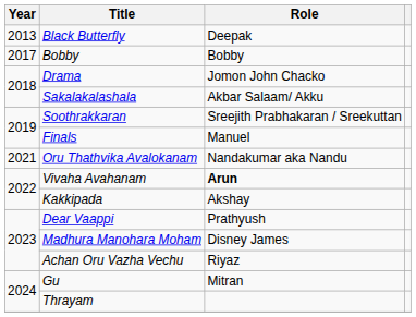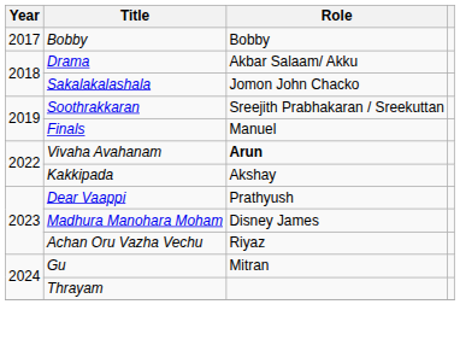 <table class="wikitable sortable">
 <tr>
 <th scope="col">Year</th>
 <th scope="col">Title</th>
 <th scope="col">Role</th>
 <th scope="col"></th>
-</tr>
-<tr>
-<td>2013</td>
-<td><em><a href='#'>Black Butterfly</a></em></td>
-<td>Deepak</td>
-<td></td>
 </tr>
 <tr>
 <td>2017</td>
 <td><em>Bobby</em></td>
 <td>Bobby</td>
 <td></td>
 </tr>
 <tr>
 <td rowspan=2>2018</td>
 <td><em><a href='#'>Drama</a></em></td>
-<td>Jomon John Chacko</td>
+<td>Akbar Salaam/ Akku</td>
 <td></td>
 </tr>
 <tr>
 <td><em><a href='#'>Sakalakalashala</a></em></td>
-<td>Akbar Salaam/ Akku</td>
+<td>Jomon John Chacko</td>
 <td></td>
 </tr>
 <tr>
 <td rowspan=2>2019</td>
 <td><em><a href='#'>Soothrakkaran</a></em></td>
 <td>Sreejith Prabhakaran / Sreekuttan</td>
 <td></td>
 </tr>
 <tr>
 <td><em><a href='#'>Finals</a></em></td>
 <td>Manuel</td>
-<td></td>
-</tr>
-<tr>
-<td>2021</td>
-<td><em><a href='#'>Oru Thathvika Avalokanam</a></em></td>
-<td>Nandakumar aka Nandu</td>
 <td></td>
 </tr>
 <tr>
 <td rowspan=2>2022</td>
 <td><em>Vivaha Avahanam</em></td>
 <td><strong>Arun</strong></td>
 <td></td>
 </tr>
 <tr>
 <td><em>Kakkipada</em></td>
 <td>Akshay</td>
 <td></td>
 </tr>
 <tr>
 <td rowspan=3>2023</td>
 <td><em><a href='#'>Dear Vaappi</a></em></td>
 <td>Prathyush</td>
 <td></td>
 </tr>
 <tr>
 <td><em><a href='#'>Madhura Manohara Moham</a></em></td>
 <td>Disney James</td>
 <td></td>
 </tr>
 <tr>
 <td><em>Achan Oru Vazha Vechu</em></td>
 <td>Riyaz</td>
 <td></td>
 </tr>
 <tr>
 <td rowspan="2">2024</td>
 <td><em>Gu</em></td>
 <td>Mitran</td>
 <td></td>
 </tr>
 <tr>
 <td><em>Thrayam</em></td>
 <td></td>
 <td></td>
 </tr>
 <tr>
 </tr>
 </table>
